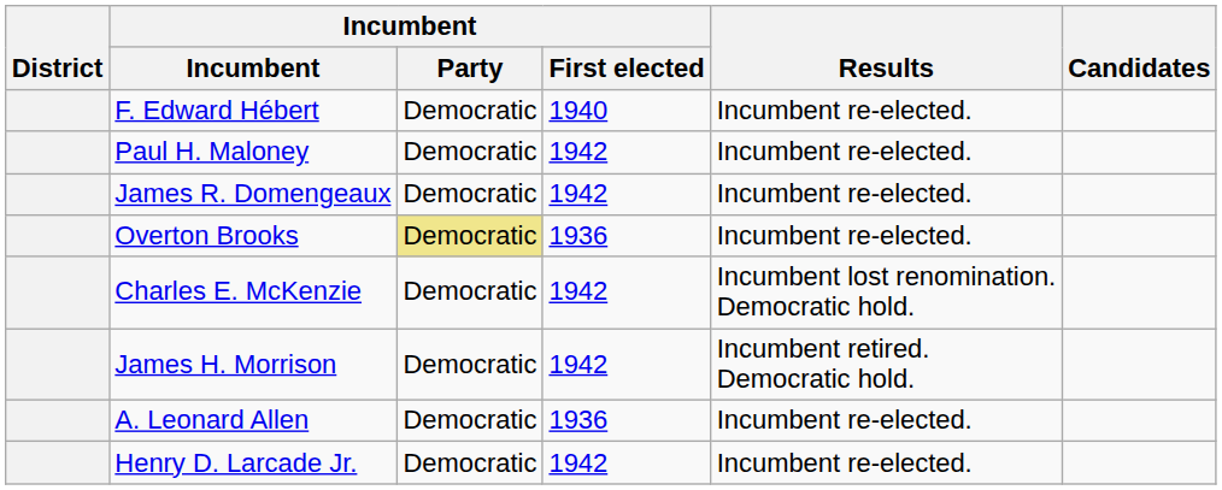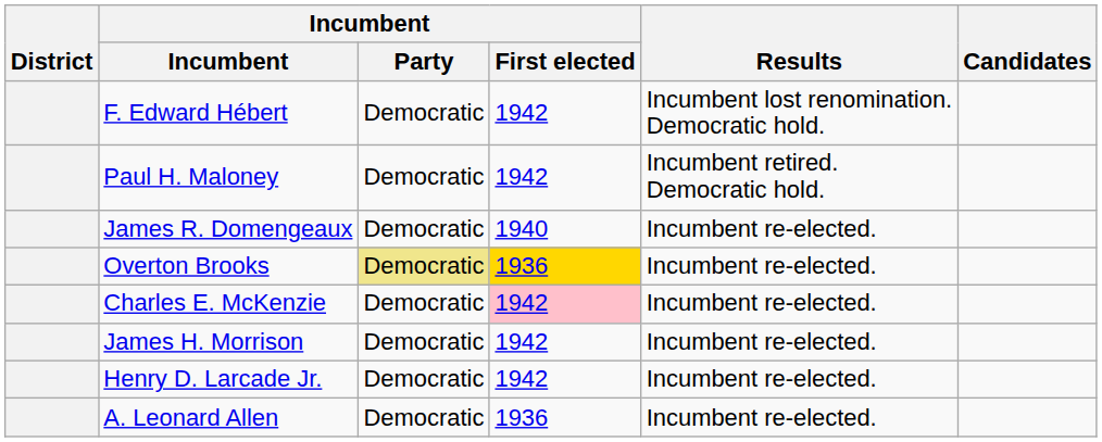 <table class=wikitable>
 <tr valign=bottom>
 <th rowspan=2>District</th>
 <th colspan=3>Incumbent</th>
 <th rowspan=2>Results</th>
 <th rowspan=2>Candidates</th>
 </tr>
 <tr>
 <th>Incumbent</th>
 <th>Party</th>
 <th>First elected</th>
 </tr>
 <tr>
 <th></th>
 <td><a href='#'>F. Edward Hébert</a></td>
 <td>Democratic</td>
-<td><a href='#'>1940</a></td>
-<td>Incumbent re-elected.</td>
+<td><a href='#'>1942</a></td>
+<td>Incumbent lost renomination.<br>Democratic hold.</td>
 <td nowrap></td>
 </tr>
 <tr>
 <th></th>
 <td><a href='#'>Paul H. Maloney</a></td>
 <td>Democratic</td>
 <td><a href='#'>1942</a></td>
-<td>Incumbent re-elected.</td>
+<td>Incumbent retired.<br>Democratic hold.</td>
 <td nowrap></td>
 </tr>
 <tr>
 <th></th>
 <td><a href='#'>James R. Domengeaux</a></td>
 <td>Democratic</td>
-<td><a href='#'>1942</a></td>
+<td><a href='#'>1940</a></td>
 <td>Incumbent re-elected.</td>
 <td nowrap></td>
 </tr>
 <tr>
 <th></th>
 <td><a href='#'>Overton Brooks</a></td>
 <td style="background: khaki;">Democratic</td>
-<td><a href='#'>1936</a></td>
+<td style="background: gold;"><a href='#'>1936</a></td>
 <td>Incumbent re-elected.</td>
 <td nowrap></td>
 </tr>
 <tr>
 <th></th>
 <td><a href='#'>Charles E. McKenzie</a></td>
 <td>Democratic</td>
-<td><a href='#'>1942</a></td>
-<td>Incumbent lost renomination.<br>Democratic hold.</td>
+<td style="background: pink;"><a href='#'>1942</a></td>
+<td>Incumbent re-elected.</td>
 <td nowrap></td>
 </tr>
 <tr>
 <th></th>
 <td><a href='#'>James H. Morrison</a></td>
 <td>Democratic</td>
 <td><a href='#'>1942</a></td>
-<td>Incumbent retired.<br>Democratic hold.</td>
-<td nowrap></td>
-</tr>
-<tr>
-<th></th>
-<td><a href='#'>A. Leonard Allen</a></td>
-<td>Democratic</td>
-<td><a href='#'>1936</a></td>
 <td>Incumbent re-elected.</td>
 <td nowrap></td>
 </tr>
 <tr>
 <th></th>
 <td><a href='#'>Henry D. Larcade Jr.</a></td>
 <td>Democratic</td>
 <td><a href='#'>1942</a></td>
 <td>Incumbent re-elected.</td>
 <td nowrap></td>
 </tr>
+<tr>
+<th></th>
+<td><a href='#'>A. Leonard Allen</a></td>
+<td>Democratic</td>
+<td><a href='#'>1936</a></td>
+<td>Incumbent re-elected.</td>
+<td nowrap></td>
+</tr>
 </table>
